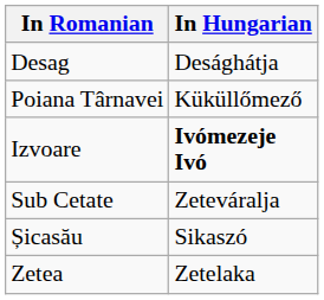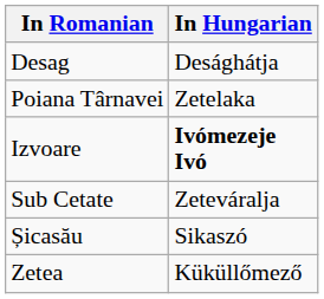 <table class="wikitable collapsible sortable">
 <tr>
 <th>In <a href='#'>Romanian</a></th>
 <th>In <a href='#'>Hungarian</a></th>
 </tr>
 <tr>
 <td>Desag</td>
 <td>Desághátja</td>
 </tr>
 <tr>
 <td>Poiana Târnavei</td>
-<td>Küküllőmező</td>
+<td>Zetelaka</td>
 </tr>
 <tr>
 <td>Izvoare</td>
 <td><strong>Ivómezeje<br>Ivó</strong></td>
 </tr>
 <tr>
 <td>Sub Cetate</td>
 <td>Zeteváralja</td>
 </tr>
 <tr>
 <td>Șicasău</td>
 <td>Sikaszó</td>
 </tr>
 <tr>
 <td>Zetea</td>
-<td>Zetelaka</td>
+<td>Küküllőmező</td>
 </tr>
 </table>
